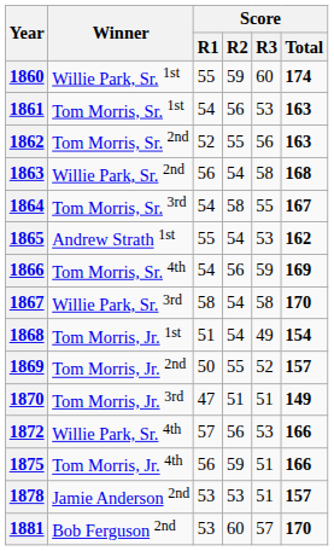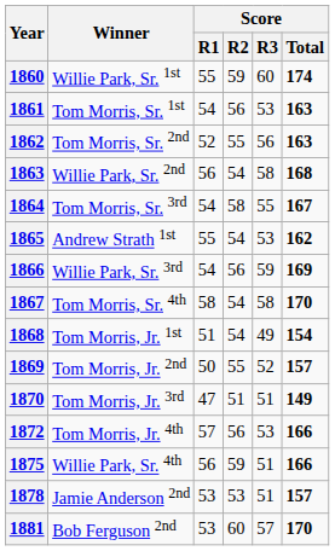 <table class="wikitable">
 <tr>
 <th rowspan=2>Year</th>
 <th rowspan=2>Winner</th>
 <th colspan=5>Score</th>
 </tr>
 <tr>
 <th>R1</th>
 <th>R2</th>
 <th>R3</th>
 <th>Total</th>
 </tr>
 <tr>
 <th><a href='#'>1860</a></th>
 <td> <a href='#'>Willie Park, Sr.</a> <sup>1st</sup></td>
 <td>55</td>
 <td>59</td>
 <td>60</td>
 <td><strong>174</strong></td>
 </tr>
 <tr>
 <th><a href='#'>1861</a></th>
 <td> <a href='#'>Tom Morris, Sr.</a> <sup>1st</sup></td>
 <td>54</td>
 <td>56</td>
 <td>53</td>
 <td><strong>163</strong></td>
 </tr>
 <tr>
 <th><a href='#'>1862</a></th>
 <td> <a href='#'>Tom Morris, Sr.</a> <sup>2nd</sup></td>
 <td>52</td>
 <td>55</td>
 <td>56</td>
 <td><strong>163</strong></td>
 </tr>
 <tr>
 <th><a href='#'>1863</a></th>
 <td> <a href='#'>Willie Park, Sr.</a> <sup>2nd</sup></td>
 <td>56</td>
 <td>54</td>
 <td>58</td>
 <td><strong>168</strong></td>
 </tr>
 <tr>
 <th><a href='#'>1864</a></th>
 <td> <a href='#'>Tom Morris, Sr.</a> <sup>3rd</sup></td>
 <td>54</td>
 <td>58</td>
 <td>55</td>
 <td><strong>167</strong></td>
 </tr>
 <tr>
 <th><a href='#'>1865</a></th>
 <td> <a href='#'>Andrew Strath</a> <sup>1st</sup></td>
 <td>55</td>
 <td>54</td>
 <td>53</td>
 <td><strong>162</strong></td>
 </tr>
 <tr>
 <th><a href='#'>1866</a></th>
-<td> <a href='#'>Tom Morris, Sr.</a> <sup>4th</sup></td>
+<td> <a href='#'>Willie Park, Sr.</a> <sup>3rd</sup></td>
 <td>54</td>
 <td>56</td>
 <td>59</td>
 <td><strong>169</strong></td>
 </tr>
 <tr>
 <th><a href='#'>1867</a></th>
-<td> <a href='#'>Willie Park, Sr.</a> <sup>3rd</sup></td>
+<td> <a href='#'>Tom Morris, Sr.</a> <sup>4th</sup></td>
 <td>58</td>
 <td>54</td>
 <td>58</td>
 <td><strong>170</strong></td>
 </tr>
 <tr>
 <th><a href='#'>1868</a></th>
 <td> <a href='#'>Tom Morris, Jr.</a> <sup>1st</sup></td>
 <td>51</td>
 <td>54</td>
 <td>49</td>
 <td><strong>154</strong></td>
 </tr>
 <tr>
 <th><a href='#'>1869</a></th>
 <td> <a href='#'>Tom Morris, Jr.</a> <sup>2nd</sup></td>
 <td>50</td>
 <td>55</td>
 <td>52</td>
 <td><strong>157</strong></td>
 </tr>
 <tr>
 <th><a href='#'>1870</a></th>
 <td> <a href='#'>Tom Morris, Jr.</a> <sup>3rd</sup></td>
 <td>47</td>
 <td>51</td>
 <td>51</td>
 <td><strong>149</strong></td>
 </tr>
 <tr>
 <th><a href='#'>1872</a></th>
-<td> <a href='#'>Willie Park, Sr.</a> <sup>4th</sup></td>
+<td> <a href='#'>Tom Morris, Jr.</a> <sup>4th</sup></td>
 <td>57</td>
 <td>56</td>
 <td>53</td>
 <td><strong>166</strong></td>
 </tr>
 <tr>
 <th><a href='#'>1875</a></th>
-<td> <a href='#'>Tom Morris, Jr.</a> <sup>4th</sup></td>
+<td> <a href='#'>Willie Park, Sr.</a> <sup>4th</sup></td>
 <td>56</td>
 <td>59</td>
 <td>51</td>
 <td><strong>166</strong></td>
 </tr>
 <tr>
 <th><a href='#'>1878</a></th>
 <td> <a href='#'>Jamie Anderson</a> <sup>2nd</sup></td>
 <td>53</td>
 <td>53</td>
 <td>51</td>
 <td><strong>157</strong></td>
 </tr>
 <tr>
 <th><a href='#'>1881</a></th>
 <td> <a href='#'>Bob Ferguson</a> <sup>2nd</sup></td>
 <td>53</td>
 <td>60</td>
 <td>57</td>
 <td><strong>170</strong></td>
 </tr>
 </table>
